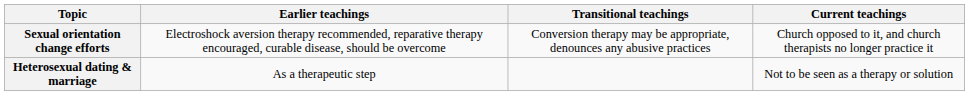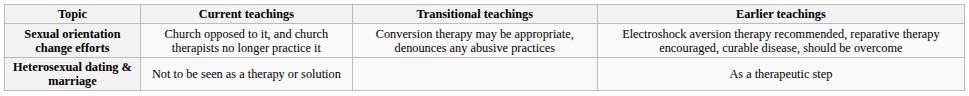 <table class="wikitable" style="text-align: center; vertical-align: center">
 <tr>
 <th>Topic</th>
+<th>Current teachings</th>
+<th>Transitional teachings</th>
 <th>Earlier teachings</th>
-<th>Transitional teachings</th>
-<th>Current teachings</th>
 </tr>
 <tr>
 <th>Sexual orientation change efforts</th>
+<td>Church opposed to it, and church therapists no longer practice it</td>
+<td>Conversion therapy may be appropriate, denounces any abusive practices</td>
 <td>Electroshock aversion therapy recommended, reparative therapy encouraged, curable disease, should be overcome</td>
-<td>Conversion therapy may be appropriate, denounces any abusive practices</td>
-<td>Church opposed to it, and church therapists no longer practice it</td>
 </tr>
 <tr>
 <th>Heterosexual dating & marriage</th>
+<td>Not to be seen as a therapy or solution</td>
+<td></td>
 <td>As a therapeutic step</td>
-<td></td>
-<td>Not to be seen as a therapy or solution</td>
 </tr>
 </table>
